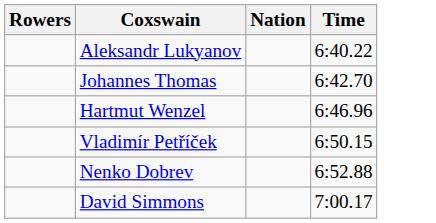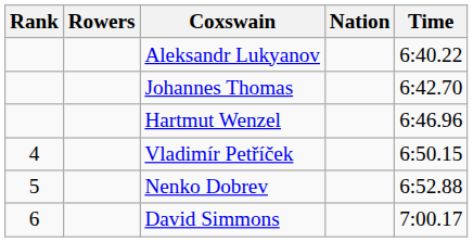 <table class="wikitable sortable" style="text-align:center">
 <tr>
+<th>Rank</th>
 <th>Rowers</th>
 <th>Coxswain</th>
 <th>Nation</th>
 <th>Time</th>
 </tr>
 <tr>
+<td></td>
 <td align=left></td>
 <td align=left><a href='#'>Aleksandr Lukyanov</a></td>
 <td align=left></td>
 <td>6:40.22</td>
 </tr>
 <tr>
+<td></td>
 <td align=left></td>
 <td align=left><a href='#'>Johannes Thomas</a></td>
 <td align=left></td>
 <td>6:42.70</td>
 </tr>
 <tr>
+<td></td>
 <td align=left></td>
 <td align=left><a href='#'>Hartmut Wenzel</a></td>
 <td align=left></td>
 <td>6:46.96</td>
 </tr>
 <tr>
+<td>4</td>
 <td align=left></td>
 <td align=left><a href='#'>Vladimír Petříček</a></td>
 <td align=left></td>
 <td>6:50.15</td>
 </tr>
 <tr>
+<td>5</td>
 <td align=left></td>
 <td align=left><a href='#'>Nenko Dobrev</a></td>
 <td align=left></td>
 <td>6:52.88</td>
 </tr>
 <tr>
+<td>6</td>
 <td align=left></td>
 <td align=left><a href='#'>David Simmons</a></td>
 <td align=left></td>
 <td>7:00.17</td>
 </tr>
 </table>
